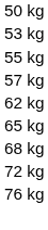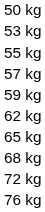 <table>
 <tr>
 <td rowspan=2>50 kg<br></td>
 <td rowspan=2></td>
 <td rowspan=2></td>
 <td></td>
 </tr>
 <tr>
 <td></td>
 </tr>
 <tr>
 <td rowspan=2>53 kg<br></td>
 <td rowspan=2></td>
 <td rowspan=2></td>
 <td></td>
 </tr>
 <tr>
 <td></td>
 </tr>
 <tr>
 <td>55 kg<br></td>
 <td></td>
 <td></td>
 <td></td>
 </tr>
 <tr>
 <td rowspan=2>57 kg<br></td>
 <td rowspan=2></td>
 <td rowspan=2></td>
 <td></td>
 </tr>
 <tr>
+<td></td>
+</tr>
+<tr>
+<td>59 kg<br></td>
+<td></td>
+<td></td>
 <td></td>
 </tr>
 <tr>
 <td rowspan=2>62 kg<br></td>
 <td rowspan=2></td>
 <td rowspan=2></td>
 <td></td>
 </tr>
 <tr>
 <td></td>
 </tr>
 <tr>
 <td>65 kg<br></td>
 <td></td>
 <td></td>
 <td></td>
 </tr>
 <tr>
 <td rowspan=2>68 kg<br></td>
 <td rowspan=2></td>
 <td rowspan=2></td>
 <td></td>
 </tr>
 <tr>
 <td></td>
 </tr>
 <tr>
 <td>72 kg<br></td>
 <td></td>
 <td></td>
 <td></td>
 </tr>
 <tr>
 <td rowspan=2>76 kg<br></td>
 <td rowspan=2></td>
 <td rowspan=2></td>
 <td></td>
 </tr>
 <tr>
 <td></td>
 </tr>
 </table>
